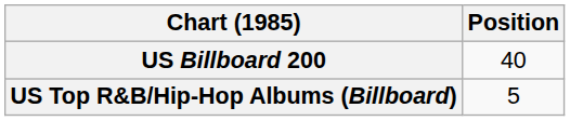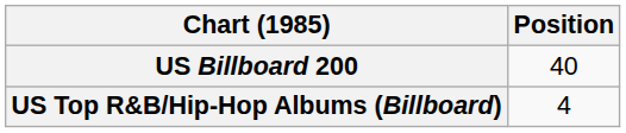 <table class="wikitable sortable plainrowheaders" style="text-align:center">
 <tr>
 <th scope="col">Chart (1985)</th>
 <th scope="col">Position</th>
 </tr>
 <tr>
 <th scope="row">US <em>Billboard</em> 200</th>
 <td>40</td>
 </tr>
 <tr>
 <th scope="row">US Top R&B/Hip-Hop Albums (<em>Billboard</em>)</th>
-<td>5</td>
+<td>4</td>
 </tr>
 </table>
